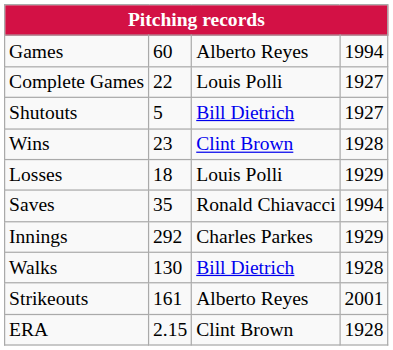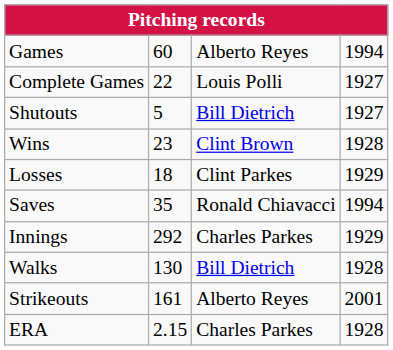 <table class="wikitable">
 <tr>
 <th style="background:#D31145; color:#ffffff;" colspan=4>Pitching records</th>
 </tr>
 <tr>
 <td>Games</td>
 <td>60</td>
 <td>Alberto Reyes</td>
 <td>1994</td>
 </tr>
 <tr>
 <td>Complete Games</td>
 <td>22</td>
 <td>Louis Polli</td>
 <td>1927</td>
 </tr>
 <tr>
 <td>Shutouts</td>
 <td>5</td>
 <td><a href='#'>Bill Dietrich</a></td>
 <td>1927</td>
 </tr>
 <tr>
 <td>Wins</td>
 <td>23</td>
 <td><a href='#'>Clint Brown</a></td>
 <td>1928</td>
 </tr>
 <tr>
 <td>Losses</td>
 <td>18</td>
-<td>Louis Polli</td>
+<td>Clint Parkes</td>
 <td>1929</td>
 </tr>
 <tr>
 <td>Saves</td>
 <td>35</td>
 <td>Ronald Chiavacci</td>
 <td>1994</td>
 </tr>
 <tr>
 <td>Innings</td>
 <td>292</td>
 <td>Charles Parkes</td>
 <td>1929</td>
 </tr>
 <tr>
 <td>Walks</td>
 <td>130</td>
 <td><a href='#'>Bill Dietrich</a></td>
 <td>1928</td>
 </tr>
 <tr>
 <td>Strikeouts</td>
 <td>161</td>
 <td>Alberto Reyes</td>
 <td>2001</td>
 </tr>
 <tr>
 <td>ERA</td>
 <td>2.15</td>
-<td>Clint Brown</td>
+<td>Charles Parkes</td>
 <td>1928</td>
 </tr>
 </table>
